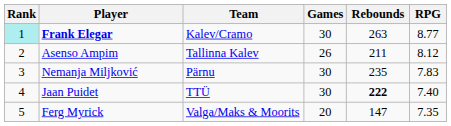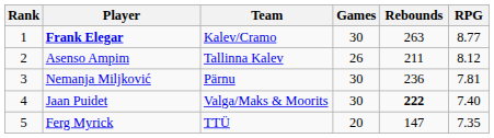 <table class="wikitable sortable" style="text-align: center">
 <tr>
 <th>Rank</th>
 <th width=180>Player</th>
 <th width=150>Team</th>
 <th>Games</th>
 <th width=75>Rebounds</th>
 <th width=40>RPG</th>
 </tr>
 <tr>
-<td style="background: paleturquoise;">1</td>
+<td>1</td>
 <td align="left"> <strong><a href='#'>Frank Elegar</a></strong></td>
 <td align="left"><a href='#'>Kalev/Cramo</a></td>
 <td>30</td>
 <td>263</td>
 <td>8.77</td>
 </tr>
 <tr>
 <td>2</td>
 <td align="left"> <a href='#'>Asenso Ampim</a></td>
 <td align="left"><a href='#'>Tallinna Kalev</a></td>
 <td>26</td>
 <td>211</td>
 <td>8.12</td>
 </tr>
 <tr>
 <td>3</td>
 <td align="left"> <a href='#'>Nemanja Miljković</a></td>
 <td align="left"><a href='#'>Pärnu</a></td>
 <td>30</td>
-<td>235</td>
-<td>7.83</td>
+<td>236</td>
+<td>7.81</td>
 </tr>
 <tr>
 <td>4</td>
 <td align="left"> <a href='#'>Jaan Puidet</a></td>
-<td align="left"><a href='#'>TTÜ</a></td>
+<td align="left"><a href='#'>Valga/Maks & Moorits</a></td>
 <td>30</td>
 <td><strong>222</strong></td>
 <td>7.40</td>
 </tr>
 <tr>
 <td>5</td>
 <td align="left"> <a href='#'>Ferg Myrick</a></td>
-<td align="left"><a href='#'>Valga/Maks & Moorits</a></td>
+<td align="left"><a href='#'>TTÜ</a></td>
 <td>20</td>
 <td>147</td>
 <td>7.35</td>
 </tr>
 </table>
